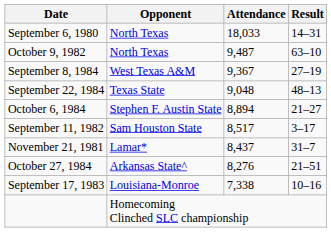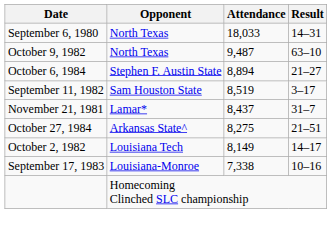 <table class="wikitable" style="float:right; clear:right; margin-left:1em">
 <tr>
 <th>Date</th>
 <th>Opponent</th>
 <th>Attendance</th>
 <th>Result</th>
 </tr>
 <tr>
 <td>September 6, 1980</td>
 <td><a href='#'>North Texas</a></td>
 <td>18,033</td>
 <td>14–31</td>
 </tr>
 <tr>
 <td>October 9, 1982</td>
 <td><a href='#'>North Texas</a></td>
 <td>9,487</td>
 <td>63–10</td>
 </tr>
 <tr>
-<td>September 8, 1984</td>
-<td><a href='#'>West Texas A&M</a></td>
-<td>9,367</td>
-<td>27–19</td>
-</tr>
-<tr>
-<td>September 22, 1984</td>
-<td><a href='#'>Texas State</a></td>
-<td>9,048</td>
-<td>48–13</td>
-</tr>
-<tr>
 <td>October 6, 1984</td>
 <td><a href='#'>Stephen F. Austin State</a></td>
 <td>8,894</td>
 <td>21–27</td>
 </tr>
 <tr>
 <td>September 11, 1982</td>
 <td><a href='#'>Sam Houston State</a></td>
-<td>8,517</td>
+<td>8,519</td>
 <td>3–17</td>
 </tr>
 <tr>
 <td>November 21, 1981</td>
 <td><a href='#'>Lamar*</a></td>
 <td>8,437</td>
 <td>31–7</td>
 </tr>
 <tr>
 <td>October 27, 1984</td>
 <td><a href='#'>Arkansas State^</a></td>
-<td>8,276</td>
+<td>8,275</td>
 <td>21–51</td>
+</tr>
+<tr>
+<td>October 2, 1982</td>
+<td><a href='#'>Louisiana Tech</a></td>
+<td>8,149</td>
+<td>14–17</td>
 </tr>
 <tr>
 <td>September 17, 1983</td>
 <td><a href='#'>Louisiana-Monroe</a></td>
 <td>7,338</td>
 <td>10–16</td>
 </tr>
 <tr>
 <td></td>
 <td colspan="3"> Homecoming <br> Clinched <a href='#'>SLC</a> championship</td>
 </tr>
 </table>
